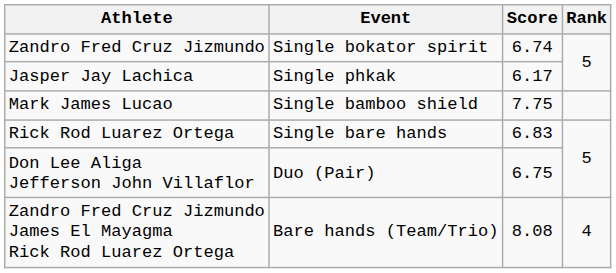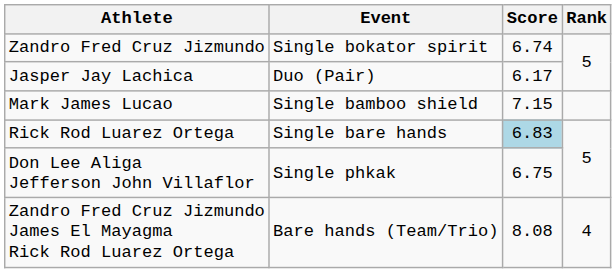 <table class="wikitable" style="font-size:90%">
 <tr>
 <th>Athlete</th>
 <th>Event</th>
 <th>Score</th>
 <th>Rank</th>
 </tr>
 <tr align=center>
 <td align=left>Zandro Fred Cruz Jizmundo</td>
 <td align=left>Single bokator spirit</td>
 <td>6.74</td>
 <td rowspan=2>5</td>
 </tr>
 <tr align=center>
 <td align=left>Jasper Jay Lachica</td>
-<td align=left>Single phkak</td>
+<td align=left>Duo (Pair)</td>
 <td>6.17</td>
 </tr>
 <tr align=center>
 <td align=left>Mark James Lucao</td>
 <td align=left>Single bamboo shield</td>
-<td>7.75</td>
+<td>7.15</td>
 <td></td>
 </tr>
 <tr align=center>
 <td align=left>Rick Rod Luarez Ortega</td>
 <td align=left>Single bare hands</td>
-<td>6.83</td>
+<td style="background: lightblue;">6.83</td>
 <td rowspan=2>5</td>
 </tr>
 <tr align=center>
 <td align=left>Don Lee Aliga<br>Jefferson John Villaflor</td>
-<td align=left>Duo (Pair)</td>
+<td align=left>Single phkak</td>
 <td>6.75</td>
 </tr>
 <tr align=center>
 <td align=left>Zandro Fred Cruz Jizmundo<br>James El Mayagma<br>Rick Rod Luarez Ortega</td>
 <td align=left>Bare hands (Team/Trio)</td>
 <td>8.08</td>
 <td>4</td>
 </tr>
 </table>
